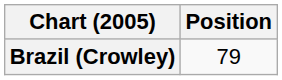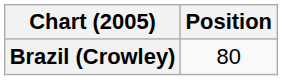 <table class="wikitable plainrowheaders" style="text-align:center">
 <tr>
 <th scope="col">Chart (2005)</th>
 <th scope="col">Position</th>
 </tr>
 <tr>
 <th scope="row">Brazil (Crowley)</th>
-<td>79</td>
+<td>80</td>
 </tr>
 </table>
